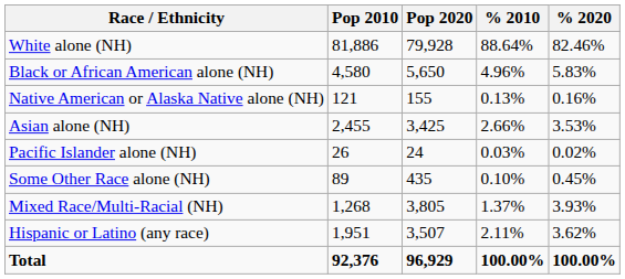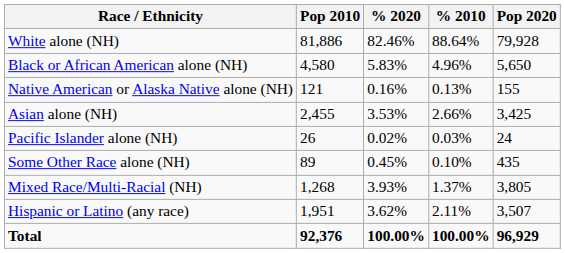 <table class="wikitable">
 <tr>
 <th>Race / Ethnicity</th>
 <th>Pop 2010</th>
+<th>% 2020</th>
+<th>% 2010</th>
 <th>Pop 2020</th>
-<th>% 2010</th>
-<th>% 2020</th>
 </tr>
 <tr>
 <td><a href='#'>White</a> alone (NH)</td>
 <td>81,886</td>
+<td>82.46%</td>
+<td>88.64%</td>
 <td>79,928</td>
-<td>88.64%</td>
-<td>82.46%</td>
 </tr>
 <tr>
 <td><a href='#'>Black or African American</a> alone (NH)</td>
 <td>4,580</td>
+<td>5.83%</td>
+<td>4.96%</td>
 <td>5,650</td>
-<td>4.96%</td>
-<td>5.83%</td>
 </tr>
 <tr>
 <td><a href='#'>Native American</a> or <a href='#'>Alaska Native</a> alone (NH)</td>
 <td>121</td>
+<td>0.16%</td>
+<td>0.13%</td>
 <td>155</td>
-<td>0.13%</td>
-<td>0.16%</td>
 </tr>
 <tr>
 <td><a href='#'>Asian</a> alone (NH)</td>
 <td>2,455</td>
+<td>3.53%</td>
+<td>2.66%</td>
 <td>3,425</td>
-<td>2.66%</td>
-<td>3.53%</td>
 </tr>
 <tr>
 <td><a href='#'>Pacific Islander</a> alone (NH)</td>
 <td>26</td>
+<td>0.02%</td>
+<td>0.03%</td>
 <td>24</td>
-<td>0.03%</td>
-<td>0.02%</td>
 </tr>
 <tr>
 <td><a href='#'>Some Other Race</a> alone (NH)</td>
 <td>89</td>
+<td>0.45%</td>
+<td>0.10%</td>
 <td>435</td>
-<td>0.10%</td>
-<td>0.45%</td>
 </tr>
 <tr>
 <td><a href='#'>Mixed Race/Multi-Racial</a> (NH)</td>
 <td>1,268</td>
+<td>3.93%</td>
+<td>1.37%</td>
 <td>3,805</td>
-<td>1.37%</td>
-<td>3.93%</td>
 </tr>
 <tr>
 <td><a href='#'>Hispanic or Latino</a> (any race)</td>
 <td>1,951</td>
+<td>3.62%</td>
+<td>2.11%</td>
 <td>3,507</td>
-<td>2.11%</td>
-<td>3.62%</td>
 </tr>
 <tr>
 <td><strong>Total</strong></td>
 <td><strong>92,376</strong></td>
-<td><strong>96,929</strong></td>
 <td><strong>100.00%</strong></td>
 <td><strong>100.00%</strong></td>
+<td><strong>96,929</strong></td>
 </tr>
 </table>
